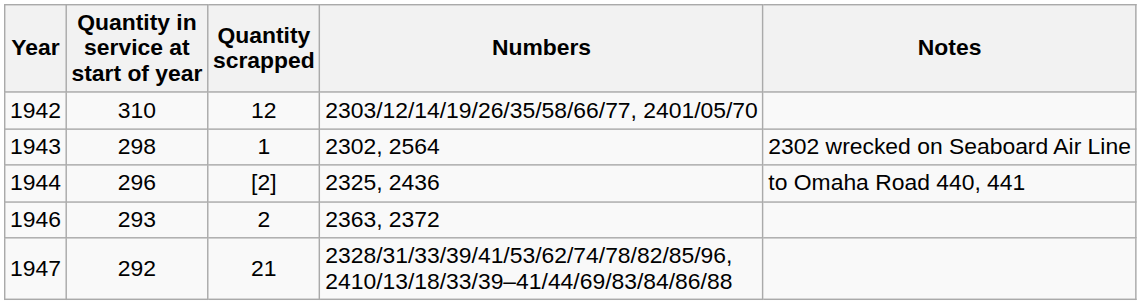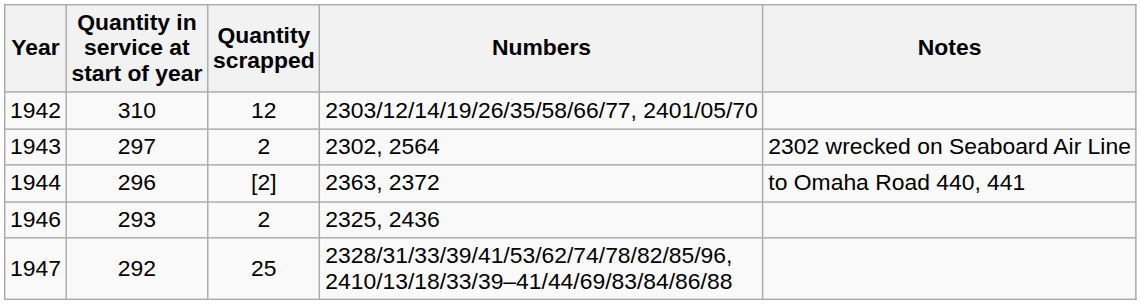 <table class="wikitable collapsible collapsed" style=text-align:center>
 <tr>
 <th>Year</th>
 <th>Quantity in<br>service at<br>start of year</th>
 <th>Quantity<br>scrapped</th>
 <th>Numbers</th>
 <th>Notes</th>
 </tr>
 <tr>
 <td>1942</td>
 <td>310</td>
 <td>12</td>
 <td align=left>2303/12/14/19/26/35/58/66/77, 2401/05/70</td>
 <td align=left></td>
 </tr>
 <tr>
 <td>1943</td>
-<td>298</td>
-<td>1</td>
+<td>297</td>
+<td>2</td>
 <td align=left>2302, 2564</td>
 <td align=left>2302 wrecked on Seaboard Air Line</td>
 </tr>
 <tr>
 <td>1944</td>
 <td>296</td>
 <td>[2]</td>
-<td align=left>2325, 2436</td>
+<td align=left>2363, 2372</td>
 <td align=left>to Omaha Road 440, 441</td>
 </tr>
 <tr>
 <td>1946</td>
 <td>293</td>
 <td>2</td>
-<td align=left>2363, 2372</td>
+<td align=left>2325, 2436</td>
 <td align=left></td>
 </tr>
 <tr>
 <td>1947</td>
 <td>292</td>
-<td>21</td>
+<td>25</td>
 <td align=left>2328/31/33/39/41/53/62/74/78/82/85/96,<br>2410/13/18/33/39–41/44/69/83/84/86/88</td>
 <td align=left></td>
 </tr>
 </table>
